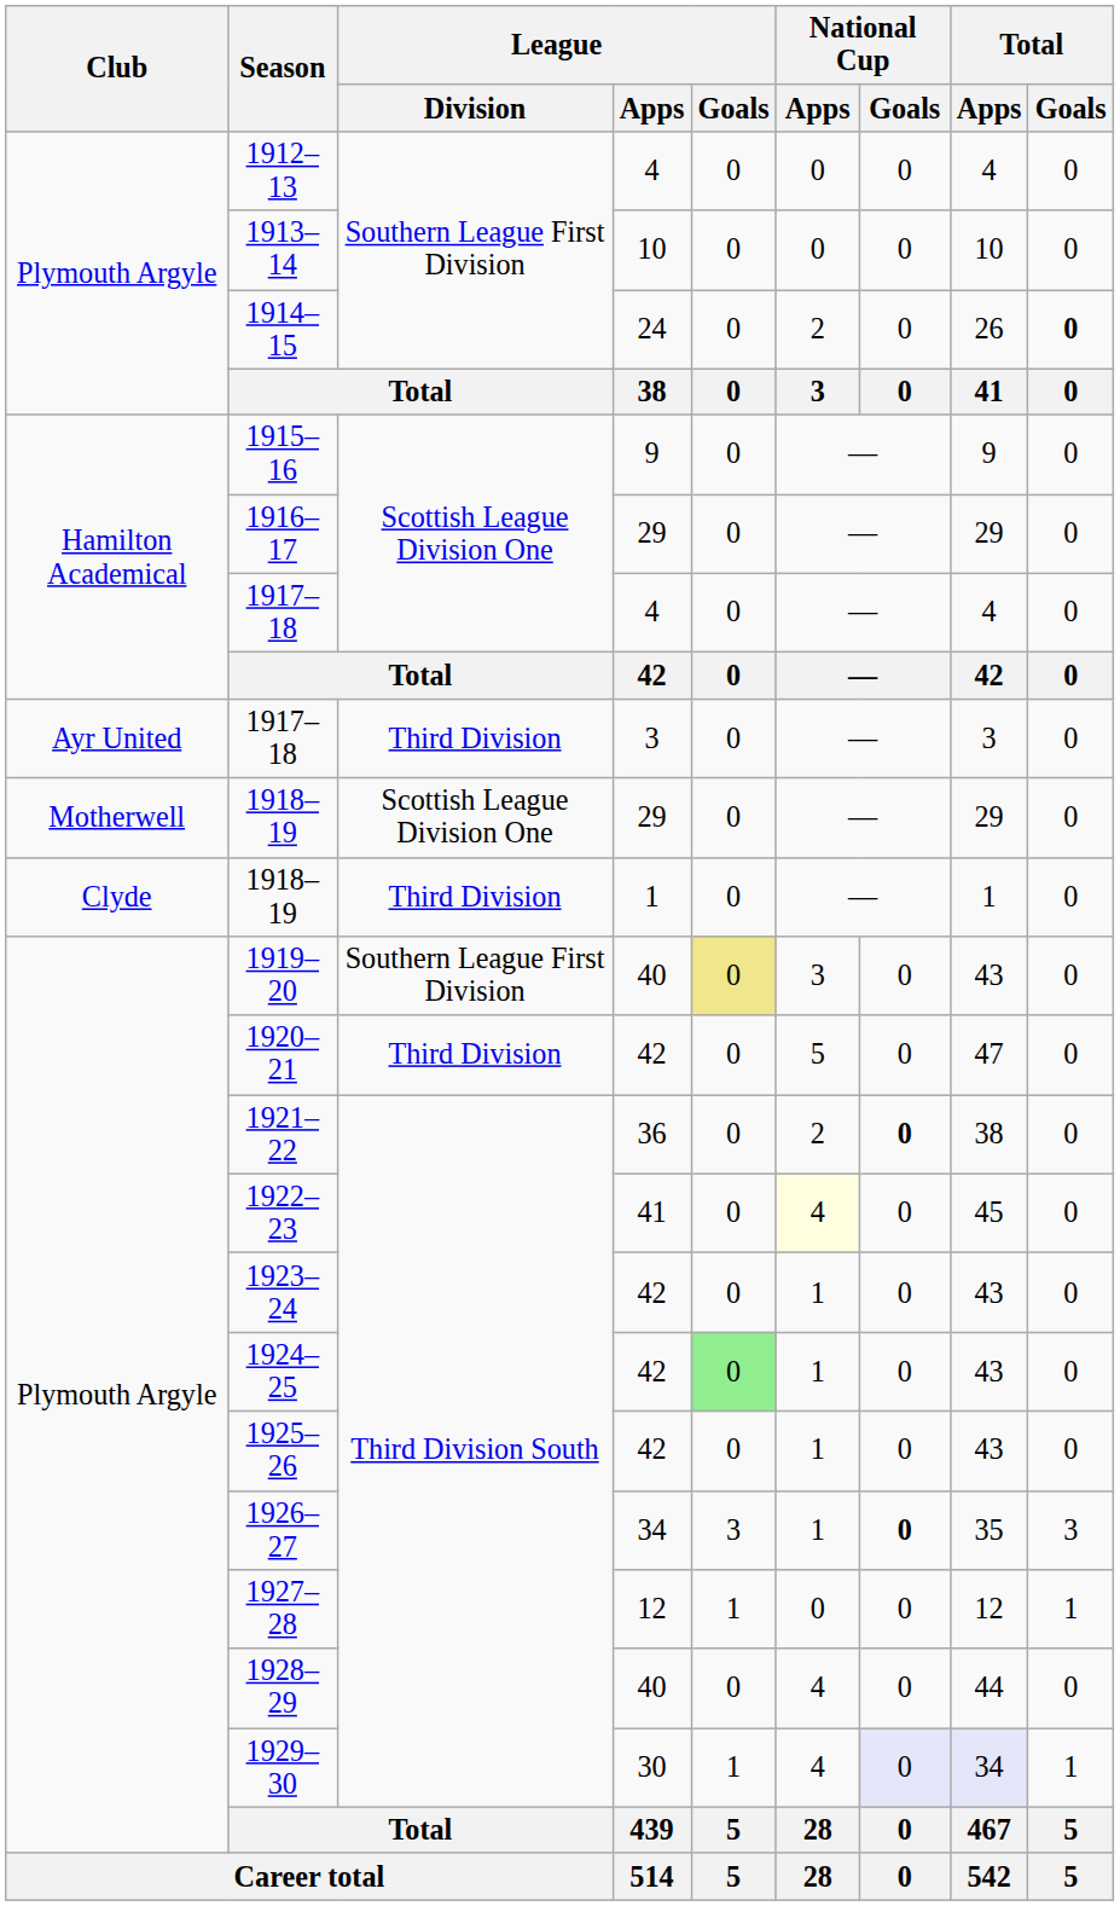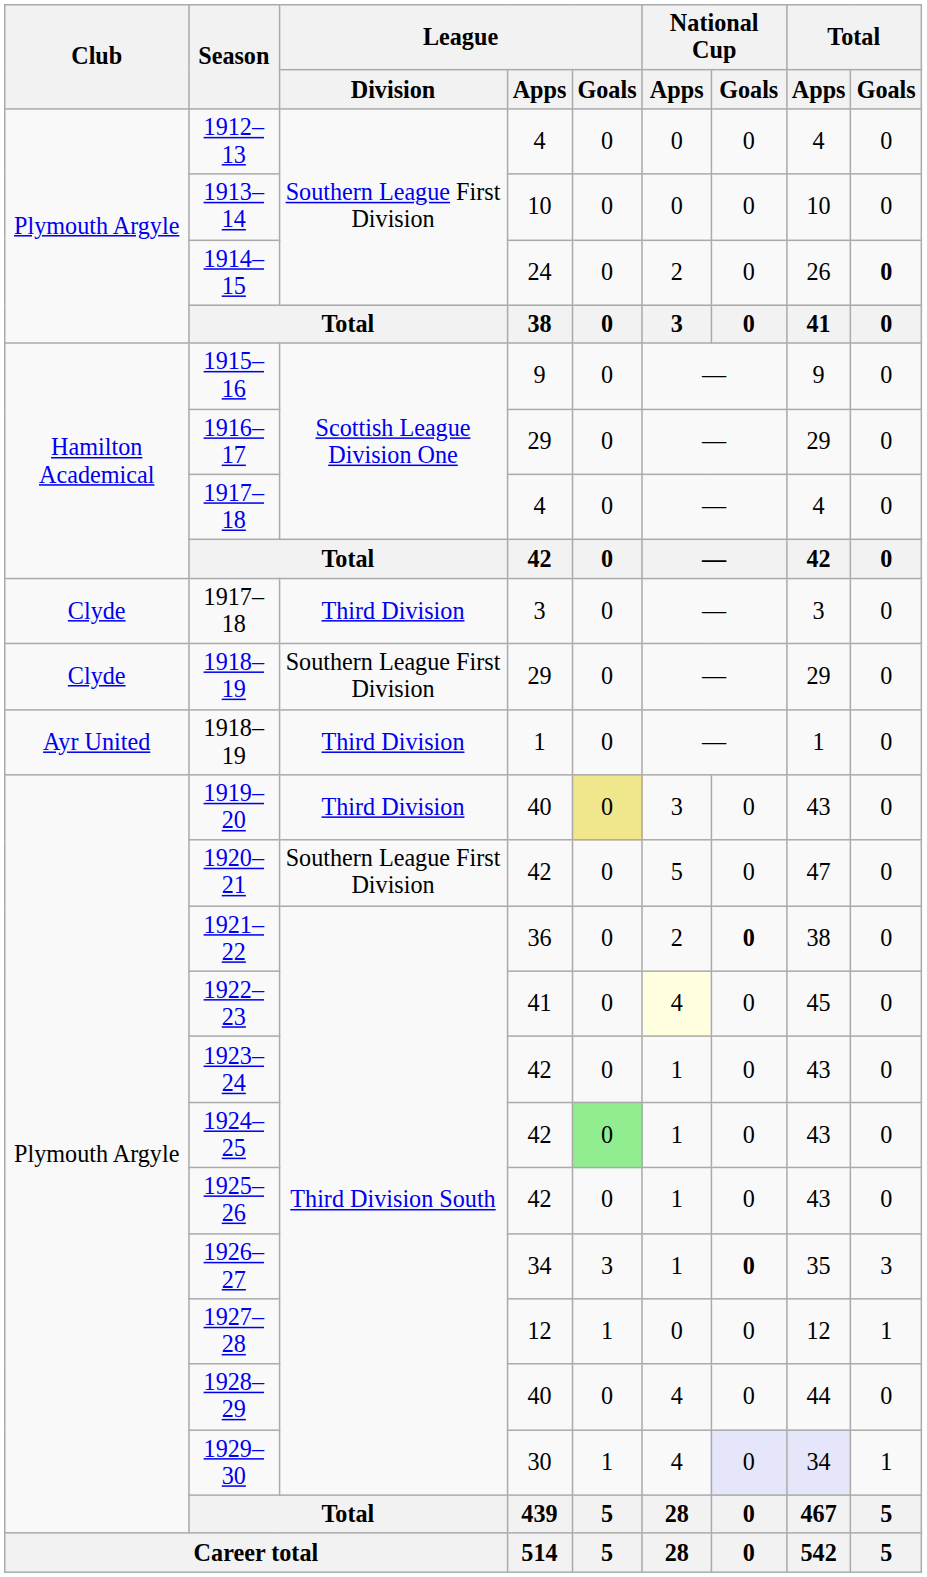 <table class="wikitable" style="text-align: center">
 <tr>
 <th rowspan="2">Club</th>
 <th rowspan="2">Season</th>
 <th colspan="3">League</th>
 <th colspan="2">National Cup</th>
 <th colspan="2">Total</th>
 </tr>
 <tr>
 <th>Division</th>
 <th>Apps</th>
 <th>Goals</th>
 <th>Apps</th>
 <th>Goals</th>
 <th>Apps</th>
 <th>Goals</th>
 </tr>
 <tr>
 <td rowspan="4"><a href='#'>Plymouth Argyle</a></td>
 <td><a href='#'>1912–13</a></td>
 <td rowspan="3"><a href='#'>Southern League</a> First Division</td>
 <td>4</td>
 <td>0</td>
 <td>0</td>
 <td>0</td>
 <td>4</td>
 <td>0</td>
 </tr>
 <tr>
 <td><a href='#'>1913–14</a></td>
 <td>10</td>
 <td>0</td>
 <td>0</td>
 <td>0</td>
 <td>10</td>
 <td>0</td>
 </tr>
 <tr>
 <td><a href='#'>1914–15</a></td>
 <td>24</td>
 <td>0</td>
 <td>2</td>
 <td>0</td>
 <td>26</td>
 <td><strong>0</strong></td>
 </tr>
 <tr>
 <th colspan="2">Total</th>
 <th>38</th>
 <th>0</th>
 <th>3</th>
 <th>0</th>
 <th>41</th>
 <th>0</th>
 </tr>
 <tr>
 <td rowspan="4"><a href='#'>Hamilton Academical</a></td>
 <td><a href='#'>1915–16</a></td>
 <td rowspan="3"><a href='#'>Scottish League Division One</a></td>
 <td>9</td>
 <td>0</td>
 <td colspan="2">—</td>
 <td>9</td>
 <td>0</td>
 </tr>
 <tr>
 <td><a href='#'>1916–17</a></td>
 <td>29</td>
 <td>0</td>
 <td colspan="2">—</td>
 <td>29</td>
 <td>0</td>
 </tr>
 <tr>
 <td><a href='#'>1917–18</a></td>
 <td>4</td>
 <td>0</td>
 <td colspan="2">—</td>
 <td>4</td>
 <td>0</td>
 </tr>
 <tr>
 <th colspan="2">Total</th>
 <th>42</th>
 <th>0</th>
 <th colspan="2">—</th>
 <th>42</th>
 <th>0</th>
 </tr>
 <tr>
-<td><a href='#'>Ayr United</a></td>
+<td><a href='#'>Clyde</a></td>
 <td>1917–18</td>
 <td><a href='#'>Third Division</a></td>
 <td>3</td>
 <td>0</td>
 <td colspan="2">—</td>
 <td>3</td>
 <td>0</td>
 </tr>
 <tr>
-<td><a href='#'>Motherwell</a></td>
+<td><a href='#'>Clyde</a></td>
 <td><a href='#'>1918–19</a></td>
-<td>Scottish League Division One</td>
+<td>Southern League First Division</td>
 <td>29</td>
 <td>0</td>
 <td colspan="2">—</td>
 <td>29</td>
 <td>0</td>
 </tr>
 <tr>
-<td><a href='#'>Clyde</a></td>
+<td><a href='#'>Ayr United</a></td>
 <td>1918–19</td>
 <td><a href='#'>Third Division</a></td>
 <td>1</td>
 <td>0</td>
 <td colspan="2">—</td>
 <td>1</td>
 <td>0</td>
 </tr>
 <tr>
 <td rowspan="12">Plymouth Argyle</td>
 <td><a href='#'>1919–20</a></td>
-<td>Southern League First Division</td>
+<td><a href='#'>Third Division</a></td>
 <td>40</td>
 <td style="background: khaki;">0</td>
 <td>3</td>
 <td>0</td>
 <td>43</td>
 <td>0</td>
 </tr>
 <tr>
 <td><a href='#'>1920–21</a></td>
-<td><a href='#'>Third Division</a></td>
+<td>Southern League First Division</td>
 <td>42</td>
 <td>0</td>
 <td>5</td>
 <td>0</td>
 <td>47</td>
 <td>0</td>
 </tr>
 <tr>
 <td><a href='#'>1921–22</a></td>
 <td rowspan="9"><a href='#'>Third Division South</a></td>
 <td>36</td>
 <td>0</td>
 <td>2</td>
 <td><strong>0</strong></td>
 <td>38</td>
 <td>0</td>
 </tr>
 <tr>
 <td><a href='#'>1922–23</a></td>
 <td>41</td>
 <td>0</td>
 <td style="background: lightyellow;">4</td>
 <td>0</td>
 <td>45</td>
 <td>0</td>
 </tr>
 <tr>
 <td><a href='#'>1923–24</a></td>
 <td>42</td>
 <td>0</td>
 <td>1</td>
 <td>0</td>
 <td>43</td>
 <td>0</td>
 </tr>
 <tr>
 <td><a href='#'>1924–25</a></td>
 <td>42</td>
 <td style="background: lightgreen;">0</td>
 <td>1</td>
 <td>0</td>
 <td>43</td>
 <td>0</td>
 </tr>
 <tr>
 <td><a href='#'>1925–26</a></td>
 <td>42</td>
 <td>0</td>
 <td>1</td>
 <td>0</td>
 <td>43</td>
 <td>0</td>
 </tr>
 <tr>
 <td><a href='#'>1926–27</a></td>
 <td>34</td>
 <td>3</td>
 <td>1</td>
 <td><strong>0</strong></td>
 <td>35</td>
 <td>3</td>
 </tr>
 <tr>
 <td><a href='#'>1927–28</a></td>
 <td>12</td>
 <td>1</td>
 <td>0</td>
 <td>0</td>
 <td>12</td>
 <td>1</td>
 </tr>
 <tr>
 <td><a href='#'>1928–29</a></td>
 <td>40</td>
 <td>0</td>
 <td>4</td>
 <td>0</td>
 <td>44</td>
 <td>0</td>
 </tr>
 <tr>
 <td><a href='#'>1929–30</a></td>
 <td>30</td>
 <td>1</td>
 <td>4</td>
 <td style="background: lavender;">0</td>
 <td style="background: lavender;">34</td>
 <td>1</td>
 </tr>
 <tr>
 <th colspan="2">Total</th>
 <th>439</th>
 <th>5</th>
 <th>28</th>
 <th>0</th>
 <th>467</th>
 <th>5</th>
 </tr>
 <tr>
 <th colspan="3">Career total</th>
 <th>514</th>
 <th>5</th>
 <th>28</th>
 <th>0</th>
 <th>542</th>
 <th>5</th>
 </tr>
 </table>
